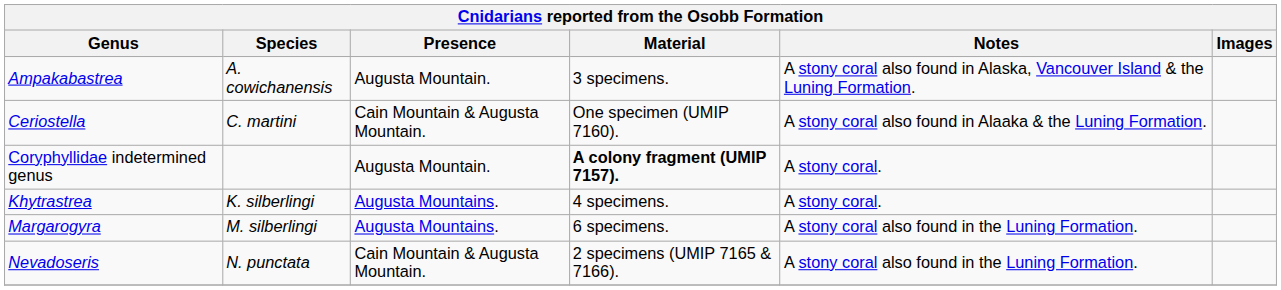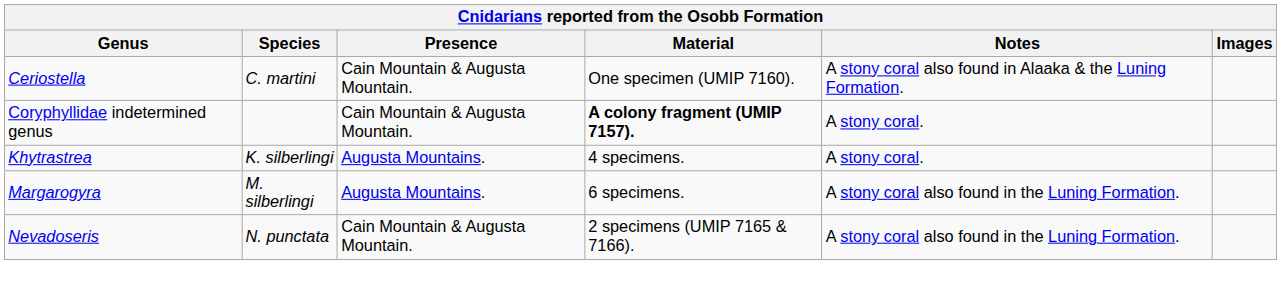 <table class="wikitable" align="center">
 <tr>
 <th colspan="6" align="center"><strong><a href='#'>Cnidarians</a> reported from the Osobb Formation</strong></th>
 </tr>
 <tr>
 <th>Genus</th>
 <th>Species</th>
 <th>Presence</th>
 <th><strong>Material</strong></th>
 <th>Notes</th>
 <th>Images</th>
 </tr>
 <tr>
-<td><em><a href='#'>Ampakabastrea</a></em></td>
-<td><em>A. cowichanensis</em></td>
-<td>Augusta Mountain.</td>
-<td>3 specimens.</td>
-<td>A <a href='#'>stony coral</a> also found in Alaska, <a href='#'>Vancouver Island</a> & the <a href='#'>Luning Formation</a>.</td>
-<td></td>
-</tr>
-<tr>
 <td><em><a href='#'>Ceriostella</a></em></td>
 <td><em>C. martini</em></td>
 <td>Cain Mountain & Augusta Mountain.</td>
 <td>One specimen (UMIP 7160).</td>
 <td>A <a href='#'>stony coral</a> also found in Alaaka & the <a href='#'>Luning Formation</a>.</td>
 <td></td>
 </tr>
 <tr>
 <td><a href='#'>Coryphyllidae</a> indetermined genus</td>
 <td></td>
-<td>Augusta Mountain.</td>
+<td>Cain Mountain & Augusta Mountain.</td>
 <td><strong>A colony fragment (UMIP 7157).</strong></td>
 <td>A <a href='#'>stony coral</a>.</td>
 <td></td>
 </tr>
 <tr>
 <td><em><a href='#'>Khytrastrea</a></em></td>
 <td><em>K. silberlingi</em></td>
 <td><a href='#'>Augusta Mountains</a>.</td>
 <td>4 specimens.</td>
 <td>A <a href='#'>stony coral</a>.</td>
 <td></td>
 </tr>
 <tr>
 <td><em><a href='#'>Margarogyra</a></em></td>
 <td><em>M. silberlingi</em></td>
 <td><a href='#'>Augusta Mountains</a>.</td>
 <td>6 specimens.</td>
 <td>A <a href='#'>stony coral</a> also found in the <a href='#'>Luning Formation</a>.</td>
 <td></td>
 </tr>
 <tr>
 <td><em><a href='#'>Nevadoseris</a></em></td>
 <td><em>N. punctata</em></td>
 <td>Cain Mountain & Augusta Mountain.</td>
 <td>2 specimens (UMIP 7165 & 7166).</td>
 <td>A <a href='#'>stony coral</a> also found in the <a href='#'>Luning Formation</a>.</td>
 <td></td>
 </tr>
 <tr>
 </tr>
 </table>
